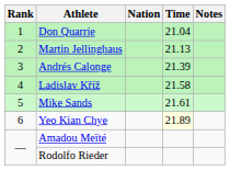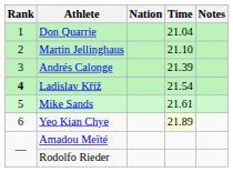 <table class="wikitable sortable" style="text-align:center">
 <tr>
 <th>Rank</th>
 <th>Athlete</th>
 <th>Nation</th>
 <th>Time</th>
 <th>Notes</th>
 </tr>
 <tr bgcolor=bbf3bb>
 <td>1</td>
 <td align=left><a href='#'>Don Quarrie</a></td>
 <td align=left></td>
 <td>21.04</td>
 <td></td>
 </tr>
 <tr bgcolor=bbf3bb>
 <td>2</td>
 <td align=left><a href='#'>Martin Jellinghaus</a></td>
 <td align=left></td>
-<td>21.13</td>
+<td>21.10</td>
 <td></td>
 </tr>
 <tr bgcolor=bbf3bb>
 <td>3</td>
 <td align=left><a href='#'>Andrés Calonge</a></td>
 <td align=left></td>
 <td>21.39</td>
 <td></td>
 </tr>
 <tr bgcolor=bbf3bb>
-<td>4</td>
+<td><strong>4</strong></td>
 <td align=left><a href='#'>Ladislav Kříž</a></td>
 <td align=left></td>
-<td>21.58</td>
+<td>21.54</td>
 <td></td>
 </tr>
 <tr bgcolor=ccf9cc>
 <td>5</td>
 <td align=left><a href='#'>Mike Sands</a></td>
 <td align=left></td>
 <td>21.61</td>
 <td></td>
 </tr>
 <tr>
 <td>6</td>
 <td align=left><a href='#'>Yeo Kian Chye</a></td>
 <td align=left></td>
 <td style="background: lightyellow;">21.89</td>
 <td></td>
 </tr>
 <tr>
 <td rowspan=2 data-sort-value=7>—</td>
 <td align=left><a href='#'>Amadou Meïté</a></td>
 <td align=left></td>
 <td data-sort-value=99.99></td>
 <td></td>
 </tr>
 <tr>
 <td align=left>Rodolfo Rieder</td>
 <td align=left></td>
 <td data-sort-value=99.99></td>
 <td></td>
 </tr>
 </table>
